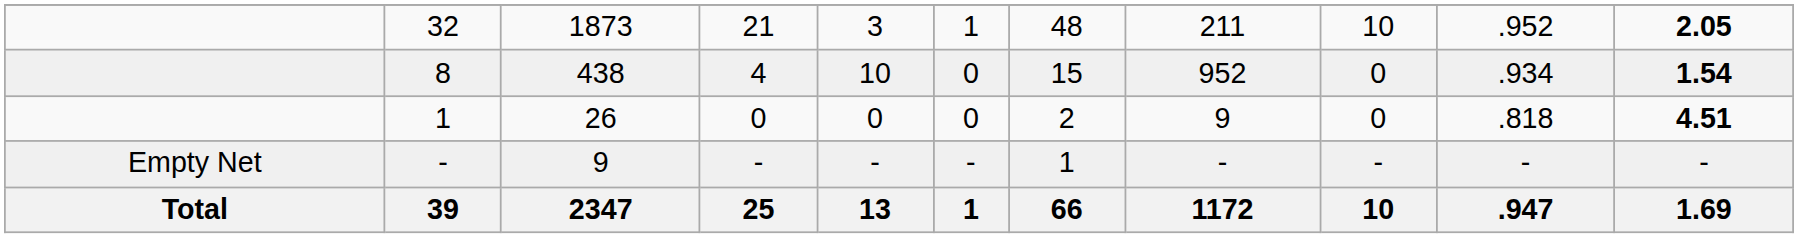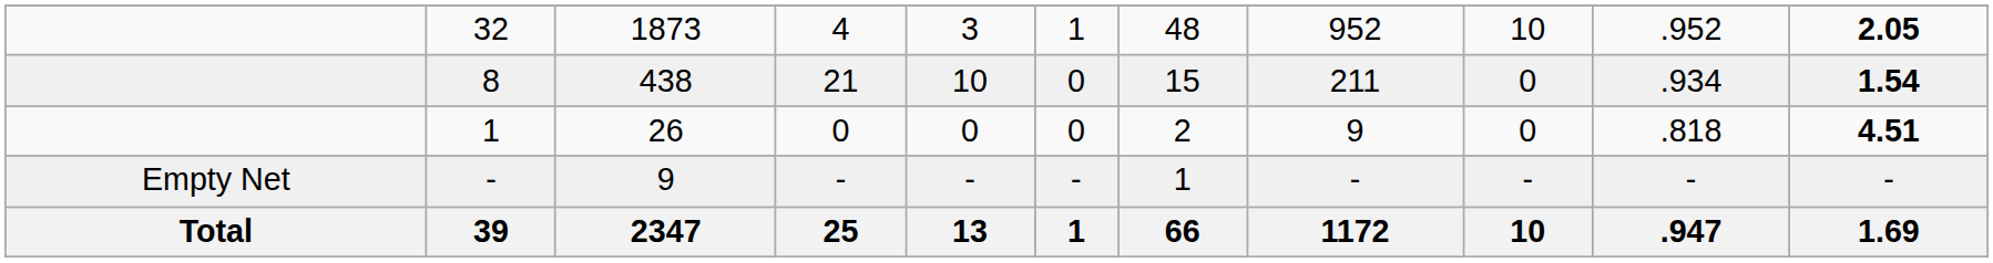 <table class="wikitable sortable" width ="1000">
 <tr align="center">
 </tr>
 <tr align="center" bgcolor="">
 <td></td>
 <td>32</td>
 <td>1873</td>
-<td>21</td>
+<td>4</td>
 <td>3</td>
 <td>1</td>
 <td>48</td>
-<td>211</td>
+<td>952</td>
 <td>10</td>
 <td>.952</td>
 <td><strong>2.05</strong></td>
 </tr>
 <tr align="center" bgcolor="f0f0f0">
 <td></td>
 <td>8</td>
 <td>438</td>
-<td>4</td>
+<td>21</td>
 <td>10</td>
 <td>0</td>
 <td>15</td>
-<td>952</td>
+<td>211</td>
 <td>0</td>
 <td>.934</td>
 <td><strong>1.54</strong></td>
 </tr>
 <tr align="center" bgcolor="">
 <td></td>
 <td>1</td>
 <td>26</td>
 <td>0</td>
 <td>0</td>
 <td>0</td>
 <td>2</td>
 <td>9</td>
 <td>0</td>
 <td>.818</td>
 <td><strong>4.51</strong></td>
 </tr>
 <tr align="center" bgcolor="f0f0f0">
 <td>Empty Net</td>
 <td>-</td>
 <td>9</td>
 <td>-</td>
 <td>-</td>
 <td>-</td>
 <td>1</td>
 <td>-</td>
 <td>-</td>
 <td>-</td>
 <td>-</td>
 </tr>
 <tr>
 <th>Total</th>
 <th>39</th>
 <th>2347</th>
 <th>25</th>
 <th>13</th>
 <th>1</th>
 <th>66</th>
 <th>1172</th>
 <th>10</th>
 <th>.947</th>
 <th>1.69</th>
 </tr>
 </table>
